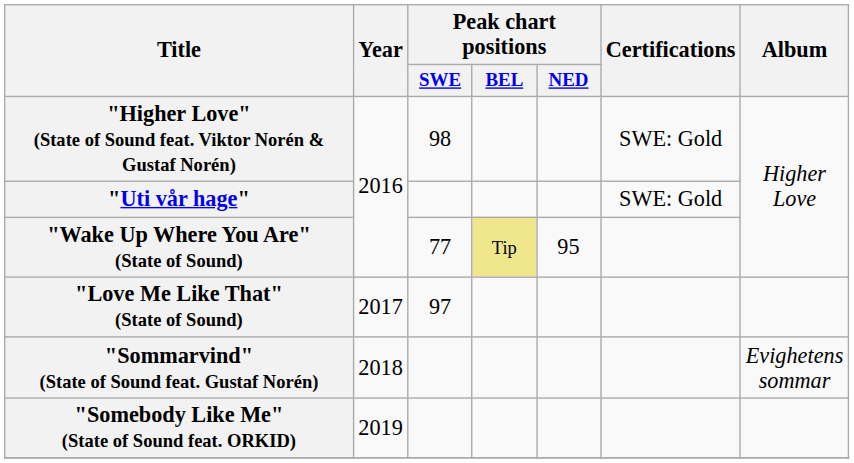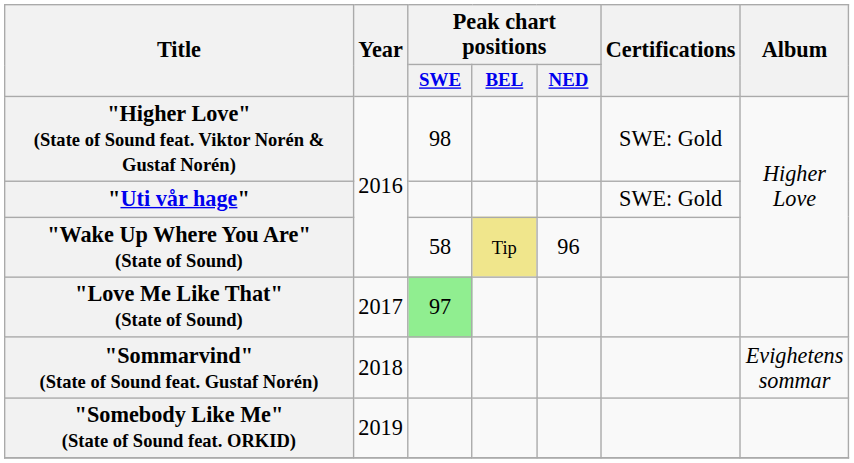 <table class="wikitable plainrowheaders" style="text-align:center;">
 <tr>
 <th scope="col" rowspan="2" style="width:16em;">Title</th>
 <th scope="col" rowspan="2" style="width:1em;">Year</th>
 <th scope="col" colspan="3">Peak chart positions</th>
 <th scope="col" rowspan="2">Certifications</th>
 <th scope="col" rowspan="2">Album</th>
 </tr>
 <tr>
 <th scope="col" style="width:3em;font-size:85%;"><a href='#'>SWE</a><br></th>
 <th scope="col" style="width:3em;font-size:85%;"><a href='#'>BEL</a><br></th>
 <th scope="col" style="width:3em;font-size:85%;"><a href='#'>NED</a><br></th>
 </tr>
 <tr>
 <th scope="row">"Higher Love"<br><small>(State of Sound feat. Viktor Norén & Gustaf Norén)</small></th>
 <td rowspan=3>2016</td>
 <td>98<br></td>
 <td></td>
 <td></td>
 <td>SWE: Gold</td>
 <td rowspan=3><em>Higher Love</em></td>
 </tr>
 <tr>
 <th scope="row">"<a href='#'>Uti vår hage</a>"</th>
 <td></td>
 <td></td>
 <td></td>
 <td>SWE: Gold</td>
 </tr>
 <tr>
 <th scope="row">"Wake Up Where You Are"<br><small>(State of Sound)</small></th>
-<td>77<br></td>
+<td>58<br></td>
 <td style="background: khaki;"><small>Tip</small></td>
-<td>95<br></td>
+<td>96<br></td>
 <td></td>
 </tr>
 <tr>
 <th scope="row">"Love Me Like That"<br><small>(State of Sound)</small></th>
 <td>2017</td>
-<td>97<br></td>
+<td style="background: lightgreen;">97<br></td>
 <td></td>
 <td></td>
 <td></td>
 <td></td>
 </tr>
 <tr>
 <th scope="row">"Sommarvind"<br><small>(State of Sound feat. Gustaf Norén)</small></th>
 <td>2018</td>
 <td></td>
 <td></td>
 <td></td>
 <td></td>
 <td><em>Evighetens sommar</em></td>
 </tr>
 <tr>
 <th scope="row">"Somebody Like Me"<br><small>(State of Sound feat. ORKID)</small></th>
 <td>2019</td>
 <td></td>
 <td></td>
 <td></td>
 <td></td>
 <td></td>
 </tr>
 <tr>
 </tr>
 </table>
